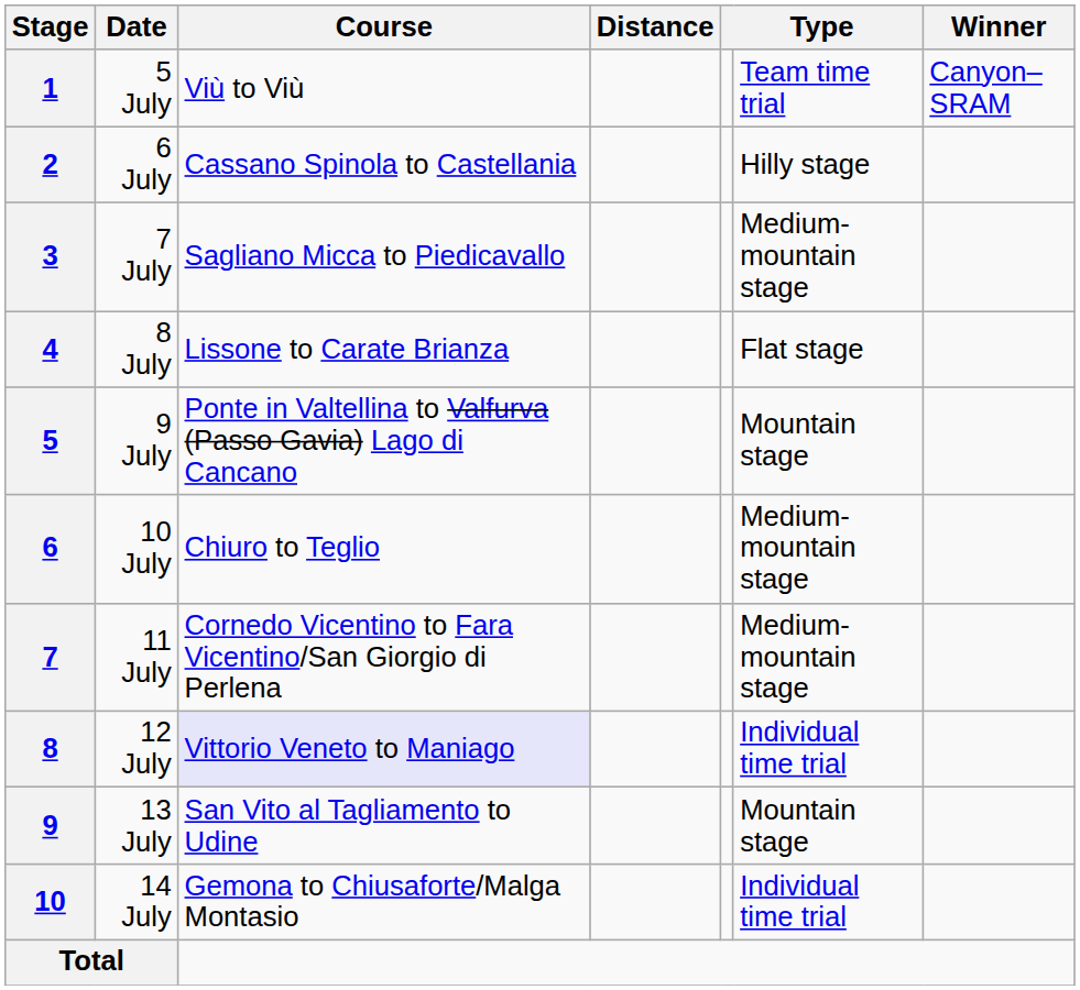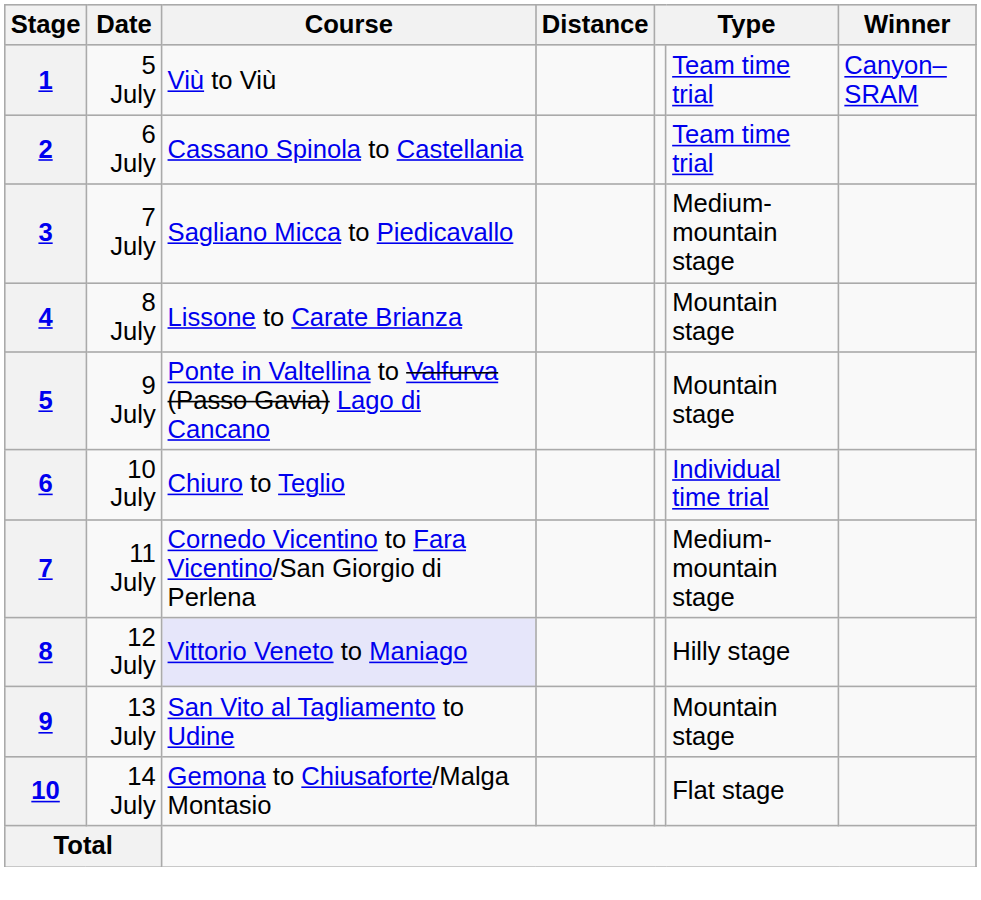 <table class="wikitable">
 <tr>
 <th scope="col">Stage</th>
 <th scope="col">Date</th>
 <th scope="col">Course</th>
 <th scope="col">Distance</th>
 <th scope="col" colspan="2">Type</th>
 <th scope="col">Winner</th>
 </tr>
 <tr>
 <th scope="row"><a href='#'>1</a></th>
 <td style="text-align:right;">5 July</td>
 <td><a href='#'>Viù</a> to Viù</td>
 <td></td>
 <td></td>
 <td><a href='#'>Team time trial</a></td>
 <td><a href='#'>Canyon–SRAM</a></td>
 </tr>
 <tr>
 <th scope="row"><a href='#'>2</a></th>
 <td style="text-align:right;">6 July</td>
 <td><a href='#'>Cassano Spinola</a> to <a href='#'>Castellania</a></td>
 <td></td>
 <td></td>
-<td>Hilly stage</td>
+<td><a href='#'>Team time trial</a></td>
 <td> </td>
 </tr>
 <tr>
 <th scope="row"><a href='#'>3</a></th>
 <td style="text-align:right;">7 July</td>
 <td><a href='#'>Sagliano Micca</a> to <a href='#'>Piedicavallo</a></td>
 <td></td>
 <td style="text-align:center;"></td>
 <td>Medium-mountain stage</td>
 <td></td>
 </tr>
 <tr>
 <th scope="row"><a href='#'>4</a></th>
 <td style="text-align:right;">8 July</td>
 <td><a href='#'>Lissone</a> to <a href='#'>Carate Brianza</a></td>
 <td></td>
 <td></td>
-<td>Flat stage</td>
+<td>Mountain stage</td>
 <td></td>
 </tr>
 <tr>
 <th scope="row"><a href='#'>5</a></th>
 <td style="text-align:right;">9 July</td>
 <td><a href='#'>Ponte in Valtellina</a> to <s><a href='#'>Valfurva</a> (Passo Gavia)</s> <a href='#'>Lago di Cancano</a></td>
 <td><s></s> </td>
 <td></td>
 <td>Mountain stage</td>
 <td></td>
 </tr>
 <tr>
 <th scope="row"><a href='#'>6</a></th>
 <td style="text-align:right;">10 July</td>
 <td><a href='#'>Chiuro</a> to <a href='#'>Teglio</a></td>
 <td></td>
 <td></td>
-<td>Medium-mountain stage</td>
+<td><a href='#'>Individual time trial</a></td>
 <td></td>
 </tr>
 <tr>
 <th scope="row"><a href='#'>7</a></th>
 <td style="text-align:right;">11 July</td>
 <td><a href='#'>Cornedo Vicentino</a> to <a href='#'>Fara Vicentino</a>/San Giorgio di Perlena</td>
 <td></td>
 <td style="text-align:center;"></td>
 <td>Medium-mountain stage</td>
 <td></td>
 </tr>
 <tr>
 <th scope="row"><a href='#'>8</a></th>
 <td style="text-align:right;">12 July</td>
 <td style="background: lavender;"><a href='#'>Vittorio Veneto</a> to <a href='#'>Maniago</a></td>
 <td></td>
 <td></td>
-<td><a href='#'>Individual time trial</a></td>
+<td>Hilly stage</td>
 <td></td>
 </tr>
 <tr>
 <th scope="row"><a href='#'>9</a></th>
 <td style="text-align:right;">13 July</td>
 <td><a href='#'>San Vito al Tagliamento</a> to <a href='#'>Udine</a></td>
 <td></td>
 <td></td>
 <td>Mountain stage</td>
 <td></td>
 </tr>
 <tr>
 <th scope="row"><a href='#'>10</a></th>
 <td style="text-align:right;">14 July</td>
 <td><a href='#'>Gemona</a> to <a href='#'>Chiusaforte</a>/Malga Montasio</td>
 <td></td>
 <td></td>
-<td><a href='#'>Individual time trial</a></td>
+<td>Flat stage</td>
 <td></td>
 </tr>
 <tr>
 <th colspan="2">Total</th>
 <td colspan="5" style="text-align:center;"><s></s> </td>
 </tr>
 </table>
